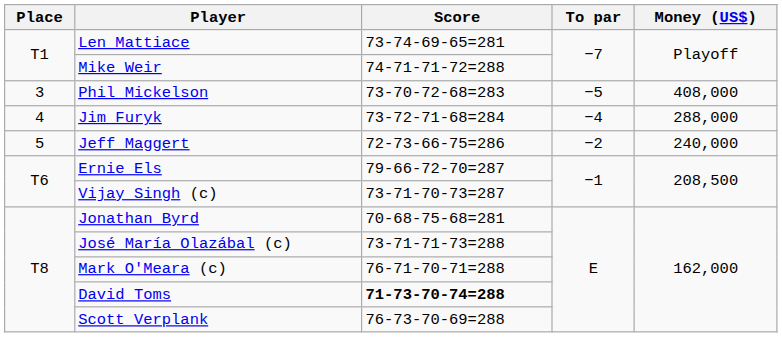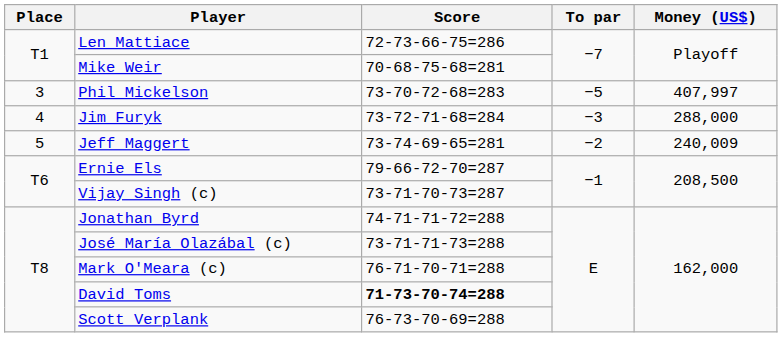 <table class="wikitable" style="width:50em;margin-bottom:0;">
 <tr>
 <th>Place</th>
 <th>Player</th>
 <th>Score</th>
 <th>To par</th>
 <th>Money (<a href='#'>US$</a>)</th>
 </tr>
 <tr>
 <td rowspan=2 align=center>T1</td>
 <td> <a href='#'>Len Mattiace</a></td>
-<td>73-74-69-65=281</td>
+<td>72-73-66-75=286</td>
 <td rowspan=2 align=center>−7</td>
 <td rowspan=2 align=center>Playoff</td>
 </tr>
 <tr>
 <td> <a href='#'>Mike Weir</a></td>
-<td>74-71-71-72=288</td>
+<td>70-68-75-68=281</td>
 </tr>
 <tr>
 <td align=center>3</td>
 <td> <a href='#'>Phil Mickelson</a></td>
 <td>73-70-72-68=283</td>
 <td align=center>−5</td>
-<td align=center>408,000</td>
+<td align=center>407,997</td>
 </tr>
 <tr>
 <td align=center>4</td>
 <td> <a href='#'>Jim Furyk</a></td>
 <td>73-72-71-68=284</td>
-<td align=center>−4</td>
+<td align=center>−3</td>
 <td align=center>288,000</td>
 </tr>
 <tr>
 <td align=center>5</td>
 <td> <a href='#'>Jeff Maggert</a></td>
-<td>72-73-66-75=286</td>
+<td>73-74-69-65=281</td>
 <td align=center>−2</td>
-<td align=center>240,000</td>
+<td align=center>240,009</td>
 </tr>
 <tr>
 <td rowspan=2 align=center>T6</td>
 <td> <a href='#'>Ernie Els</a></td>
 <td>79-66-72-70=287</td>
 <td rowspan=2 align=center>−1</td>
 <td rowspan=2 align=center>208,500</td>
 </tr>
 <tr>
 <td> <a href='#'>Vijay Singh</a> (c)</td>
 <td>73-71-70-73=287</td>
 </tr>
 <tr>
 <td rowspan=5 align=center>T8</td>
 <td> <a href='#'>Jonathan Byrd</a></td>
-<td>70-68-75-68=281</td>
+<td>74-71-71-72=288</td>
 <td rowspan=5 align=center>E</td>
 <td rowspan=5 align=center>162,000</td>
 </tr>
 <tr>
 <td> <a href='#'>José María Olazábal</a> (c)</td>
 <td>73-71-71-73=288</td>
 </tr>
 <tr>
 <td> <a href='#'>Mark O'Meara</a> (c)</td>
 <td>76-71-70-71=288</td>
 </tr>
 <tr>
 <td> <a href='#'>David Toms</a></td>
 <td><strong>71-73-70-74=288</strong></td>
 </tr>
 <tr>
 <td> <a href='#'>Scott Verplank</a></td>
 <td>76-73-70-69=288</td>
 </tr>
 </table>
